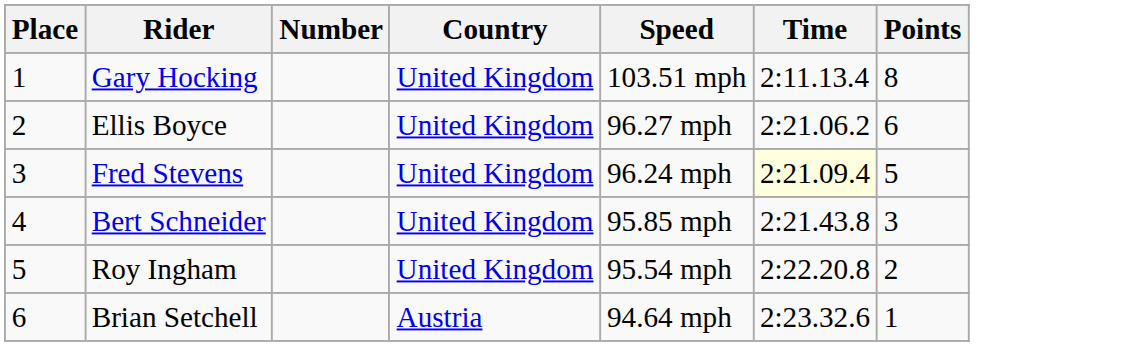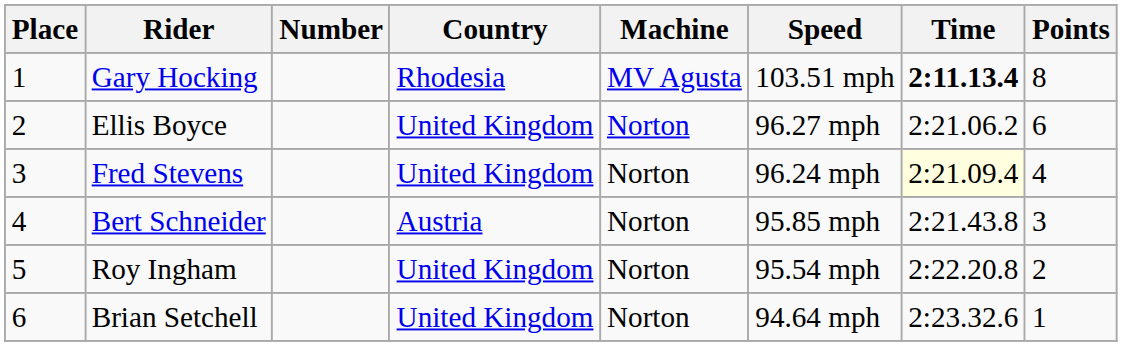 <table class="wikitable" style="font-size: 95%;">
 <tr>
 <th>Place</th>
 <th>Rider</th>
 <th>Number</th>
 <th>Country</th>
+<th>Machine</th>
 <th>Speed</th>
 <th>Time</th>
 <th>Points</th>
 </tr>
 <tr>
 <td>1</td>
 <td> <a href='#'>Gary Hocking</a></td>
 <td></td>
-<td><a href='#'>United Kingdom</a></td>
+<td><a href='#'>Rhodesia</a></td>
+<td><a href='#'>MV Agusta</a></td>
 <td>103.51 mph</td>
-<td>2:11.13.4</td>
+<td><strong>2:11.13.4</strong></td>
 <td>8</td>
 </tr>
 <tr>
 <td>2</td>
 <td> Ellis Boyce</td>
 <td></td>
 <td><a href='#'>United Kingdom</a></td>
+<td><a href='#'>Norton</a></td>
 <td>96.27 mph</td>
 <td>2:21.06.2</td>
 <td>6</td>
 </tr>
 <tr>
 <td>3</td>
 <td> <a href='#'>Fred Stevens</a></td>
 <td></td>
 <td><a href='#'>United Kingdom</a></td>
+<td>Norton</td>
 <td>96.24 mph</td>
 <td style="background: lightyellow;">2:21.09.4</td>
-<td>5</td>
+<td>4</td>
 </tr>
 <tr>
 <td>4</td>
 <td> <a href='#'>Bert Schneider</a></td>
 <td></td>
-<td><a href='#'>United Kingdom</a></td>
+<td><a href='#'>Austria</a></td>
+<td>Norton</td>
 <td>95.85 mph</td>
 <td>2:21.43.8</td>
 <td>3</td>
 </tr>
 <tr>
 <td>5</td>
 <td> Roy Ingham</td>
 <td></td>
 <td><a href='#'>United Kingdom</a></td>
+<td>Norton</td>
 <td>95.54 mph</td>
 <td>2:22.20.8</td>
 <td>2</td>
 </tr>
 <tr>
 <td>6</td>
 <td> Brian Setchell</td>
 <td></td>
-<td><a href='#'>Austria</a></td>
+<td><a href='#'>United Kingdom</a></td>
+<td>Norton</td>
 <td>94.64 mph</td>
 <td>2:23.32.6</td>
 <td>1</td>
 </tr>
 </table>
